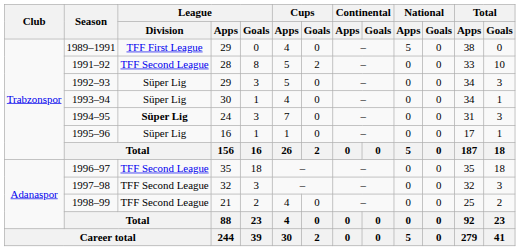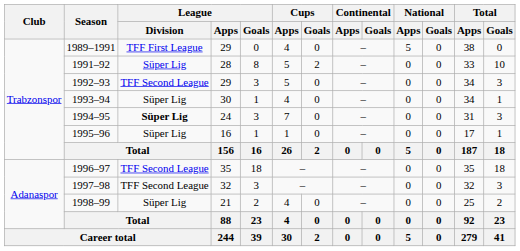 <table class="wikitable" style="text-align:center">
 <tr>
 <th rowspan="2">Club</th>
 <th rowspan="2">Season</th>
 <th colspan="3">League</th>
 <th colspan="2">Cups</th>
 <th colspan="2">Continental</th>
 <th colspan="2">National</th>
 <th colspan="2">Total</th>
 </tr>
 <tr>
 <th>Division</th>
 <th>Apps</th>
 <th>Goals</th>
 <th>Apps</th>
 <th>Goals</th>
 <th>Apps</th>
 <th>Goals</th>
 <th>Apps</th>
 <th>Goals</th>
 <th>Apps</th>
 <th>Goals</th>
 </tr>
 <tr>
 <td rowspan="7"><a href='#'>Trabzonspor</a></td>
 <td>1989–1991</td>
 <td><a href='#'>TFF First League</a></td>
 <td>29</td>
 <td>0</td>
 <td>4</td>
 <td>0</td>
 <td colspan="2">–</td>
 <td>5</td>
 <td>0</td>
 <td>38</td>
 <td>0</td>
 </tr>
 <tr>
 <td>1991–92</td>
-<td><a href='#'>TFF Second League</a></td>
+<td><a href='#'>Süper Lig</a></td>
 <td>28</td>
 <td>8</td>
 <td>5</td>
 <td>2</td>
 <td colspan="2">–</td>
 <td>0</td>
 <td>0</td>
 <td>33</td>
 <td>10</td>
 </tr>
 <tr>
 <td>1992–93</td>
-<td>Süper Lig</td>
+<td><a href='#'>TFF Second League</a></td>
 <td>29</td>
 <td>3</td>
 <td>5</td>
 <td>0</td>
 <td colspan="2">–</td>
 <td>0</td>
 <td>0</td>
 <td>34</td>
 <td>3</td>
 </tr>
 <tr>
 <td>1993–94</td>
 <td>Süper Lig</td>
 <td>30</td>
 <td>1</td>
 <td>4</td>
 <td>0</td>
 <td colspan="2">–</td>
 <td>0</td>
 <td>0</td>
 <td>34</td>
 <td>1</td>
 </tr>
 <tr>
 <td>1994–95</td>
 <td><strong>Süper Lig</strong></td>
 <td>24</td>
 <td>3</td>
 <td>7</td>
 <td>0</td>
 <td colspan="2">–</td>
 <td>0</td>
 <td>0</td>
 <td>31</td>
 <td>3</td>
 </tr>
 <tr>
 <td>1995–96</td>
 <td>Süper Lig</td>
 <td>16</td>
 <td>1</td>
 <td>1</td>
 <td>0</td>
 <td colspan="2">–</td>
 <td>0</td>
 <td>0</td>
 <td>17</td>
 <td>1</td>
 </tr>
 <tr>
 <th colspan="2">Total</th>
 <th>156</th>
 <th>16</th>
 <th>26</th>
 <th>2</th>
 <th>0</th>
 <th>0</th>
 <th>5</th>
 <th>0</th>
 <th>187</th>
 <th>18</th>
 </tr>
 <tr>
 <td rowspan="4"><a href='#'>Adanaspor</a></td>
 <td>1996–97</td>
 <td><a href='#'>TFF Second League</a></td>
 <td>35</td>
 <td>18</td>
 <td colspan="2">–</td>
 <td colspan="2">–</td>
 <td>0</td>
 <td>0</td>
 <td>35</td>
 <td>18</td>
 </tr>
 <tr>
 <td>1997–98</td>
 <td>TFF Second League</td>
 <td>32</td>
 <td>3</td>
 <td colspan="2">–</td>
 <td colspan="2">–</td>
 <td>0</td>
 <td>0</td>
 <td>32</td>
 <td>3</td>
 </tr>
 <tr>
 <td>1998–99</td>
-<td>TFF Second League</td>
+<td>Süper Lig</td>
 <td>21</td>
 <td>2</td>
 <td>4</td>
 <td>0</td>
 <td colspan="2">–</td>
 <td>0</td>
 <td>0</td>
 <td>25</td>
 <td>2</td>
 </tr>
 <tr>
 <th colspan="2">Total</th>
 <th>88</th>
 <th>23</th>
 <th>4</th>
 <th>0</th>
 <th>0</th>
 <th>0</th>
 <th>0</th>
 <th>0</th>
 <th>92</th>
 <th>23</th>
 </tr>
 <tr>
 <th colspan="3">Career total</th>
 <th>244</th>
 <th>39</th>
 <th>30</th>
 <th>2</th>
 <th>0</th>
 <th>0</th>
 <th>5</th>
 <th>0</th>
 <th>279</th>
 <th>41</th>
 </tr>
 </table>
